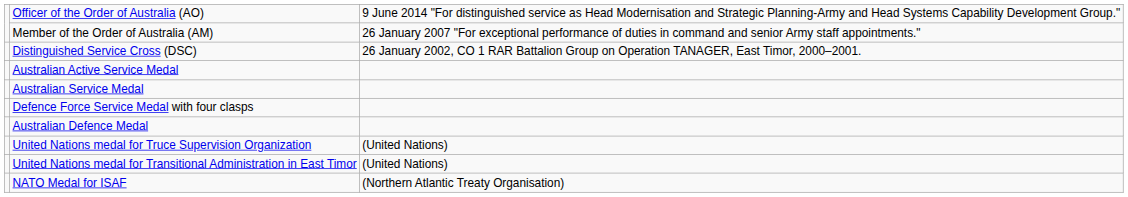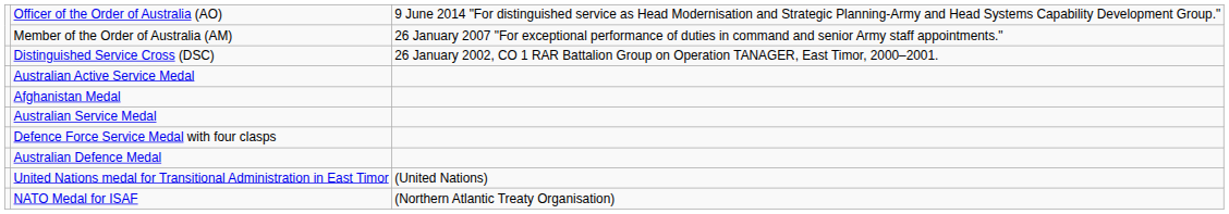 <table class="wikitable">
 <tr>
 <td rowspan=2></td>
 <td><a href='#'>Officer of the Order of Australia</a> (AO)</td>
 <td>9 June 2014 "For distinguished service as Head Modernisation and Strategic Planning-Army and Head Systems Capability Development Group."</td>
 </tr>
 <tr>
 <td>Member of the Order of Australia (AM)</td>
 <td>26 January 2007 "For exceptional performance of duties in command and senior Army staff appointments."</td>
 </tr>
 <tr>
 <td></td>
 <td><a href='#'>Distinguished Service Cross</a> (DSC)</td>
 <td>26 January 2002, CO 1 RAR Battalion Group on Operation TANAGER, East Timor, 2000–2001.</td>
 </tr>
 <tr>
 <td></td>
 <td><a href='#'>Australian Active Service Medal</a></td>
 <td></td>
 </tr>
 <tr>
 <td></td>
+<td><a href='#'>Afghanistan Medal</a></td>
+<td></td>
+</tr>
+<tr>
+<td></td>
 <td><a href='#'>Australian Service Medal</a></td>
 <td></td>
 </tr>
 <tr>
 <td></td>
 <td><a href='#'>Defence Force Service Medal</a> with four clasps</td>
 <td></td>
 </tr>
 <tr>
 <td></td>
 <td><a href='#'>Australian Defence Medal</a></td>
 <td></td>
 </tr>
 <tr>
 <td></td>
-<td><a href='#'>United Nations medal for Truce Supervision Organization</a></td>
-<td>(United Nations)</td>
-</tr>
-<tr>
-<td></td>
 <td><a href='#'>United Nations medal for Transitional Administration in East Timor</a></td>
 <td>(United Nations)</td>
 </tr>
 <tr>
 <td></td>
 <td><a href='#'>NATO Medal for ISAF</a></td>
 <td>(Northern Atlantic Treaty Organisation)</td>
 </tr>
 </table>
